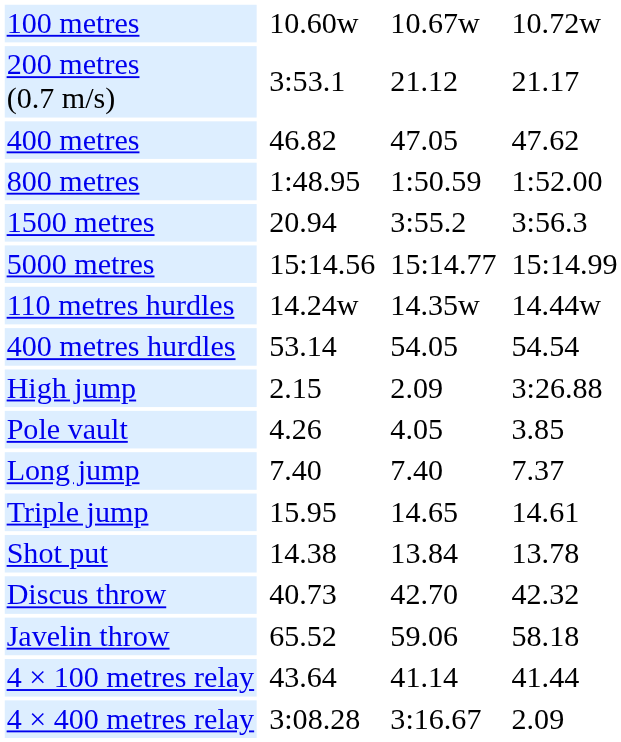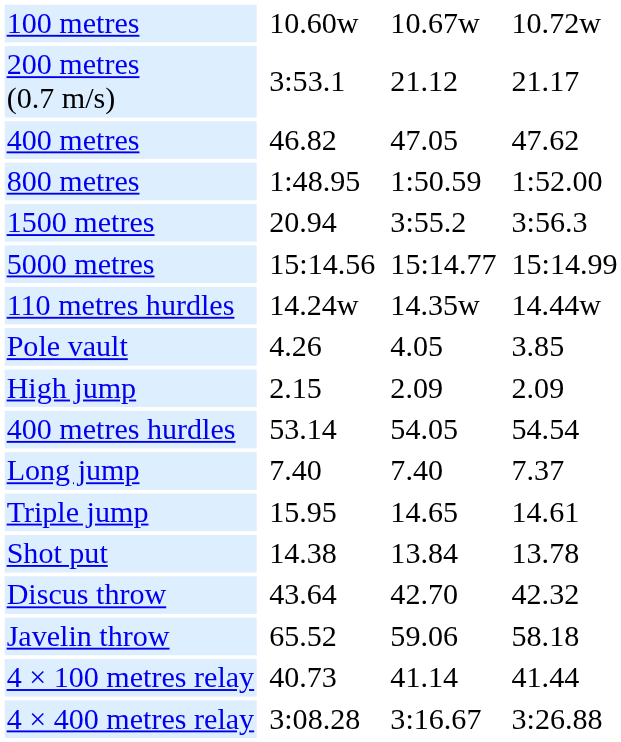 <table>
 <tr>
 <td bgcolor = DDEEFF><a href='#'>100 metres</a></td>
 <td></td>
 <td>10.60w</td>
 <td></td>
 <td>10.67w</td>
 <td></td>
 <td>10.72w</td>
 </tr>
 <tr>
 <td bgcolor = DDEEFF><a href='#'>200 metres</a> <br> (0.7 m/s)</td>
 <td></td>
 <td>3:53.1</td>
 <td></td>
 <td>21.12</td>
 <td></td>
 <td>21.17</td>
 </tr>
 <tr>
 <td bgcolor = DDEEFF><a href='#'>400 metres</a></td>
 <td></td>
 <td>46.82</td>
 <td></td>
 <td>47.05</td>
 <td></td>
 <td>47.62</td>
 </tr>
 <tr>
 <td bgcolor = DDEEFF><a href='#'>800 metres</a></td>
 <td></td>
 <td>1:48.95</td>
 <td></td>
 <td>1:50.59</td>
 <td></td>
 <td>1:52.00</td>
 </tr>
 <tr>
 <td bgcolor = DDEEFF><a href='#'>1500 metres</a></td>
 <td></td>
 <td>20.94</td>
 <td></td>
 <td>3:55.2</td>
 <td></td>
 <td>3:56.3</td>
 </tr>
 <tr>
 <td bgcolor = DDEEFF><a href='#'>5000 metres</a></td>
 <td></td>
 <td>15:14.56</td>
 <td></td>
 <td>15:14.77</td>
 <td></td>
 <td>15:14.99</td>
 </tr>
 <tr>
 <td bgcolor = DDEEFF><a href='#'>110 metres hurdles</a></td>
 <td></td>
 <td>14.24w</td>
 <td></td>
 <td>14.35w</td>
 <td></td>
 <td>14.44w</td>
 </tr>
 <tr>
-<td bgcolor = DDEEFF><a href='#'>400 metres hurdles</a></td>
+<td bgcolor = DDEEFF><a href='#'>Pole vault</a></td>
 <td></td>
-<td>53.14</td>
+<td>4.26</td>
 <td></td>
-<td>54.05</td>
+<td>4.05</td>
 <td></td>
-<td>54.54</td>
+<td>3.85</td>
 </tr>
 <tr>
 <td bgcolor = DDEEFF><a href='#'>High jump</a></td>
 <td></td>
 <td>2.15</td>
 <td></td>
 <td>2.09</td>
 <td></td>
-<td>3:26.88</td>
+<td>2.09</td>
 </tr>
 <tr>
-<td bgcolor = DDEEFF><a href='#'>Pole vault</a></td>
+<td bgcolor = DDEEFF><a href='#'>400 metres hurdles</a></td>
 <td></td>
-<td>4.26</td>
+<td>53.14</td>
 <td></td>
-<td>4.05</td>
+<td>54.05</td>
 <td></td>
-<td>3.85</td>
+<td>54.54</td>
 </tr>
 <tr>
 <td bgcolor = DDEEFF><a href='#'>Long jump</a></td>
 <td></td>
 <td>7.40</td>
 <td></td>
 <td>7.40</td>
 <td></td>
 <td>7.37</td>
 </tr>
 <tr>
 <td bgcolor = DDEEFF><a href='#'>Triple jump</a></td>
 <td></td>
 <td>15.95</td>
 <td></td>
 <td>14.65</td>
 <td></td>
 <td>14.61</td>
 </tr>
 <tr>
 <td bgcolor = DDEEFF><a href='#'>Shot put</a></td>
 <td></td>
 <td>14.38</td>
 <td></td>
 <td>13.84</td>
 <td></td>
 <td>13.78</td>
 </tr>
 <tr>
 <td bgcolor = DDEEFF><a href='#'>Discus throw</a></td>
 <td></td>
-<td>40.73</td>
+<td>43.64</td>
 <td></td>
 <td>42.70</td>
 <td></td>
 <td>42.32</td>
 </tr>
 <tr>
 <td bgcolor = DDEEFF><a href='#'>Javelin throw</a></td>
 <td></td>
 <td>65.52</td>
 <td></td>
 <td>59.06</td>
 <td></td>
 <td>58.18</td>
 </tr>
 <tr>
 <td bgcolor = DDEEFF><a href='#'>4 × 100 metres relay</a></td>
 <td></td>
-<td>43.64</td>
+<td>40.73</td>
 <td></td>
 <td>41.14</td>
 <td></td>
 <td>41.44</td>
 </tr>
 <tr>
 <td bgcolor = DDEEFF><a href='#'>4 × 400 metres relay</a></td>
 <td></td>
 <td>3:08.28</td>
 <td></td>
 <td>3:16.67</td>
 <td></td>
-<td>2.09</td>
+<td>3:26.88</td>
 </tr>
 </table>
